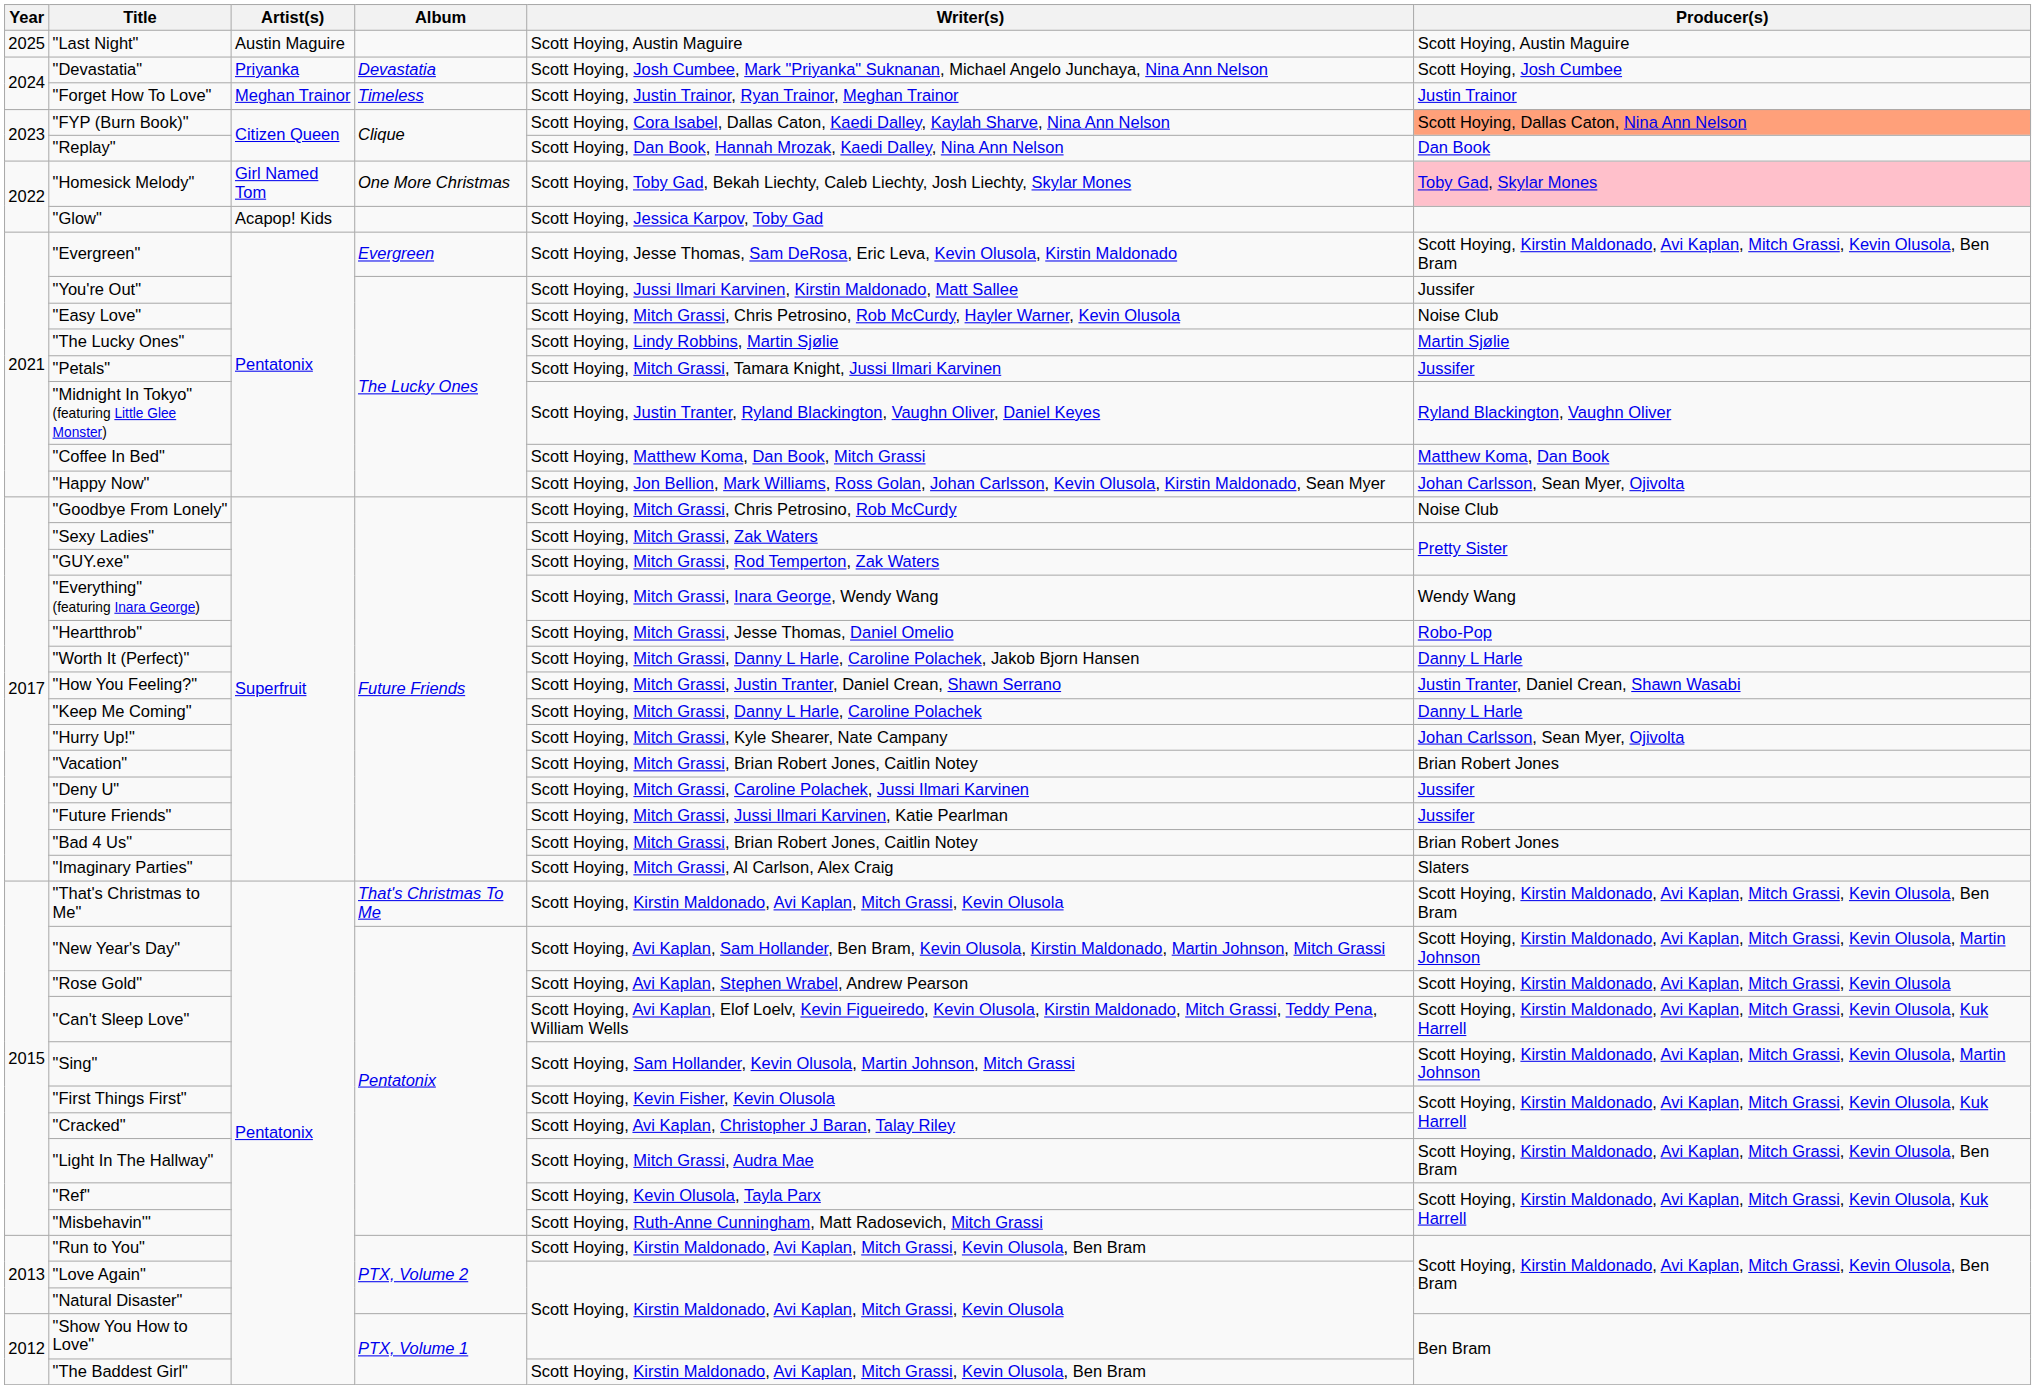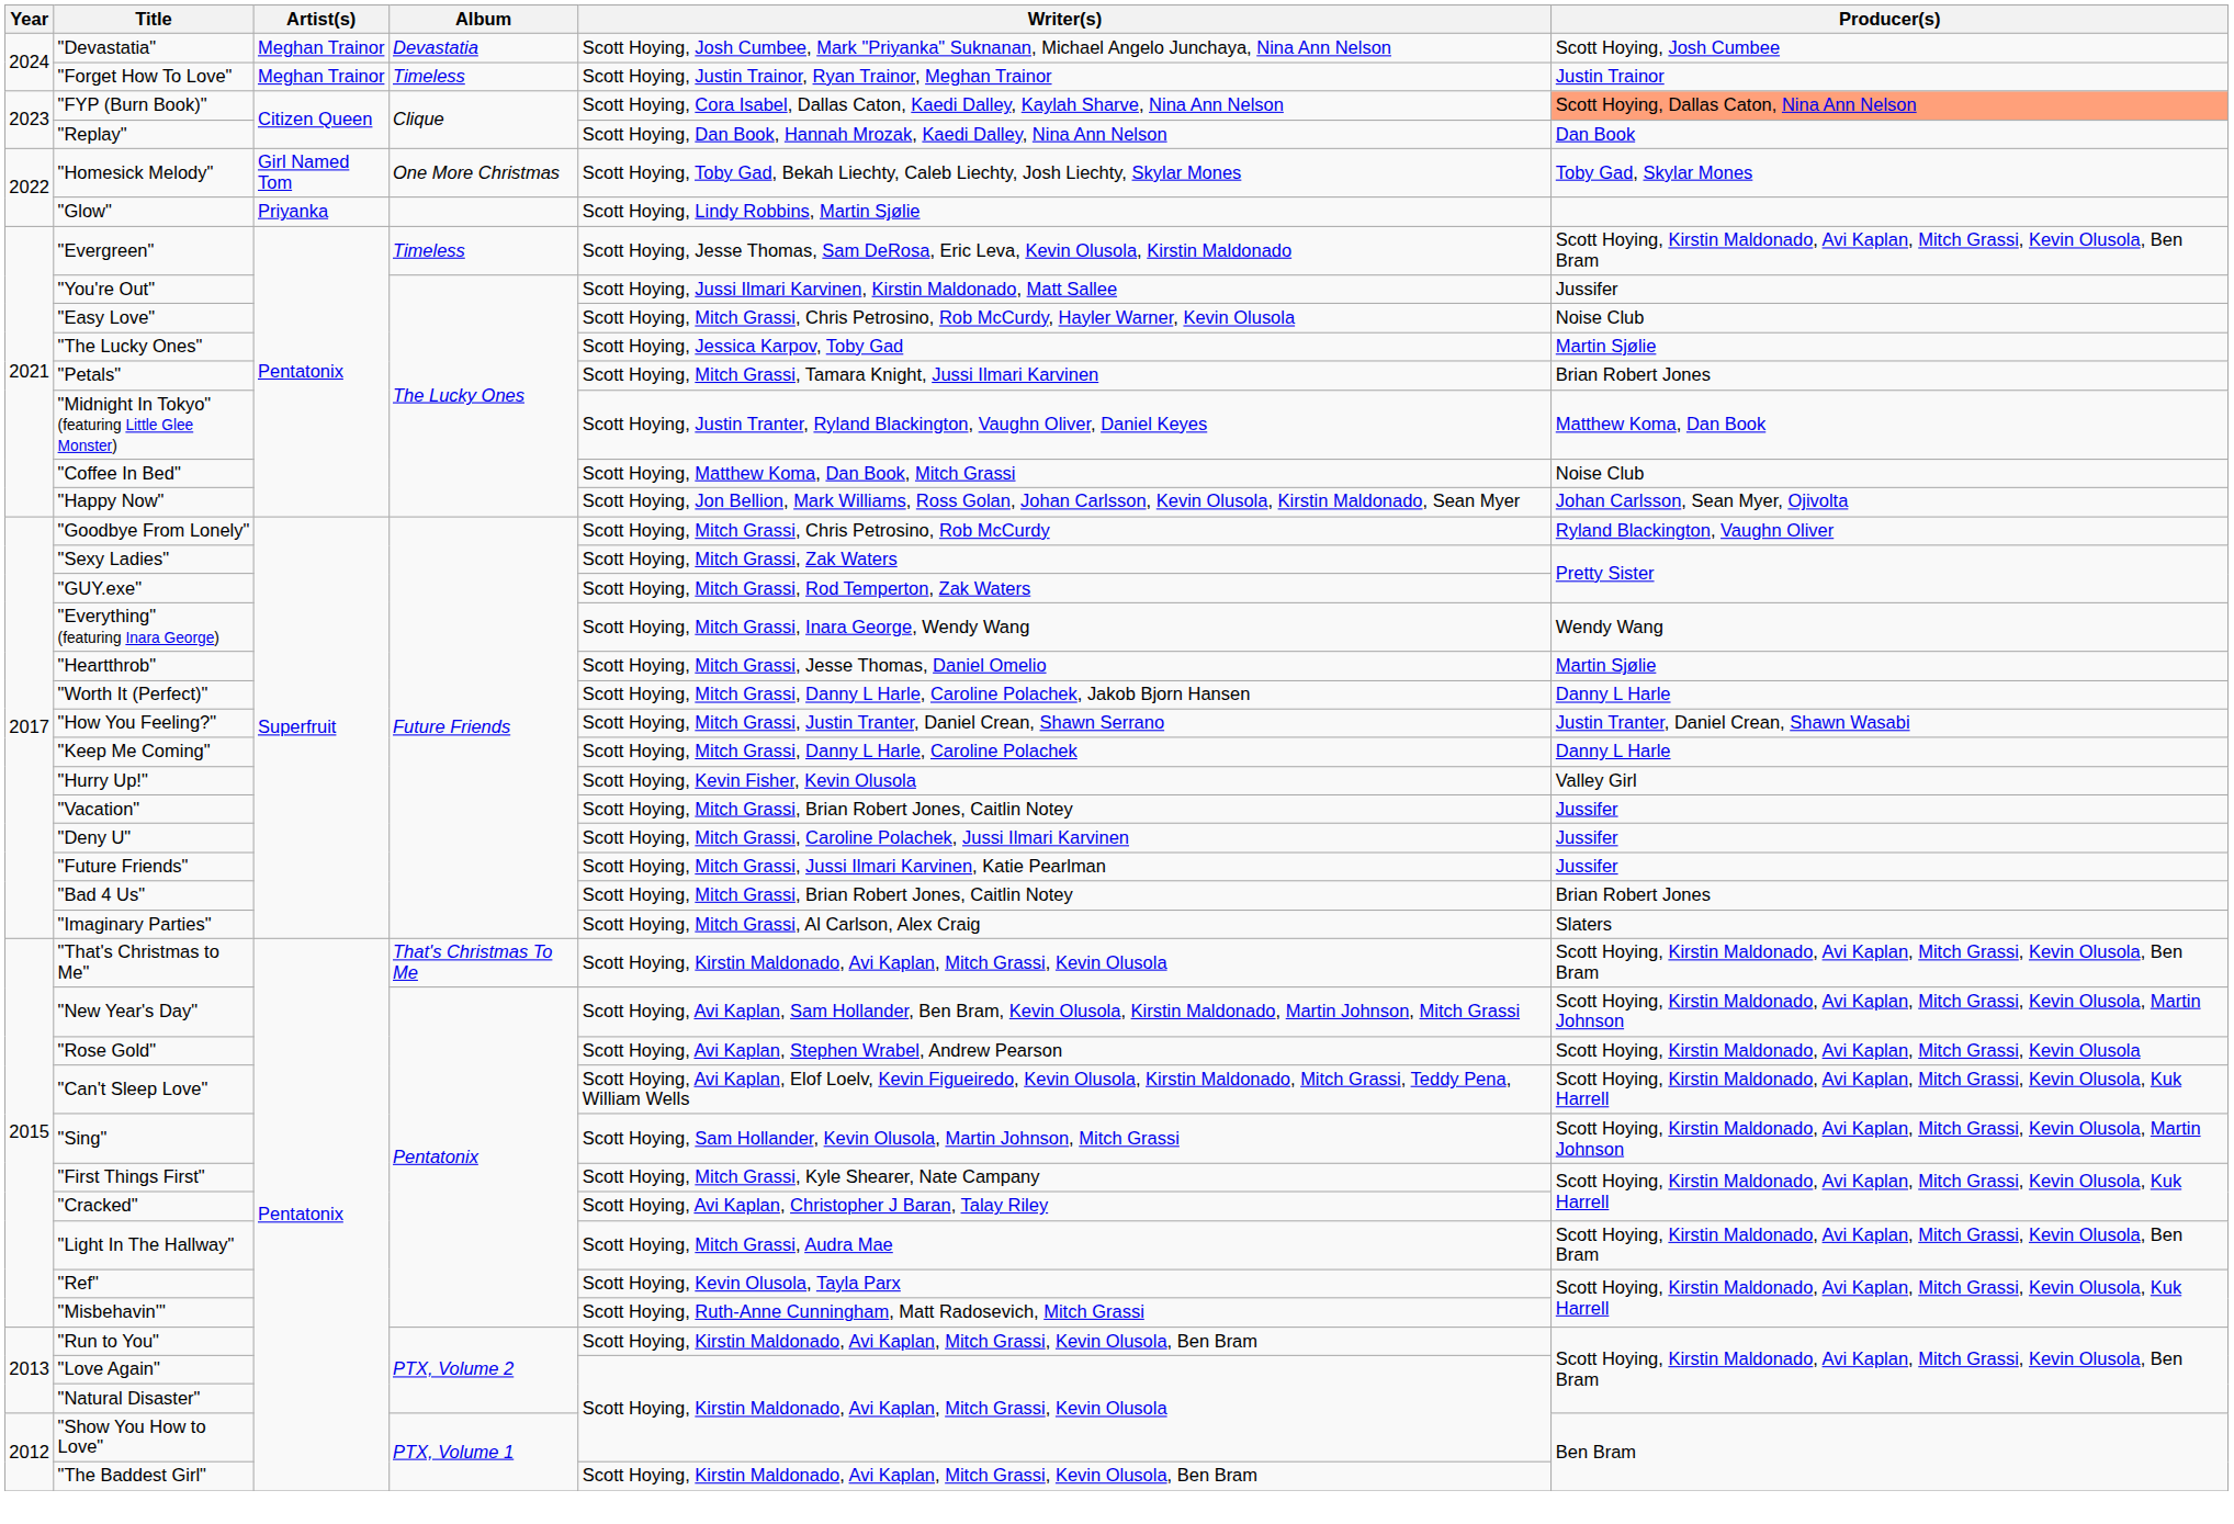 <table class="wikitable plainrowheaders" style="text-align:left;">
 <tr>
 <th>Year</th>
 <th>Title</th>
 <th>Artist(s)</th>
 <th>Album</th>
 <th>Writer(s)</th>
 <th>Producer(s)</th>
 </tr>
 <tr>
-<td>2025</td>
-<td>"Last Night"</td>
-<td>Austin Maguire</td>
-<td></td>
-<td>Scott Hoying, Austin Maguire</td>
-<td>Scott Hoying, Austin Maguire</td>
-</tr>
-<tr>
 <td rowspan="2">2024</td>
 <td>"Devastatia"</td>
-<td><a href='#'>Priyanka</a></td>
+<td><a href='#'>Meghan Trainor</a></td>
 <td><em><a href='#'>Devastatia</a></em></td>
 <td>Scott Hoying, <a href='#'>Josh Cumbee</a>, <a href='#'>Mark "Priyanka" Suknanan</a>, Michael Angelo Junchaya, <a href='#'>Nina Ann Nelson</a></td>
 <td>Scott Hoying, <a href='#'>Josh Cumbee</a></td>
 </tr>
 <tr>
 <td>"Forget How To Love"</td>
 <td><a href='#'>Meghan Trainor</a></td>
 <td><em><a href='#'>Timeless</a></em></td>
 <td>Scott Hoying, <a href='#'>Justin Trainor</a>, <a href='#'>Ryan Trainor</a>, <a href='#'>Meghan Trainor</a></td>
 <td><a href='#'>Justin Trainor</a></td>
 </tr>
 <tr>
 <td rowspan="2">2023</td>
 <td>"FYP (Burn Book)"</td>
 <td rowspan="2"><a href='#'>Citizen Queen</a></td>
 <td rowspan="2"><em>Clique</em></td>
 <td>Scott Hoying, <a href='#'>Cora Isabel</a>, Dallas Caton, <a href='#'>Kaedi Dalley</a>, <a href='#'>Kaylah Sharve</a>, <a href='#'>Nina Ann Nelson</a></td>
 <td style="background: lightsalmon;">Scott Hoying, Dallas Caton, <a href='#'>Nina Ann Nelson</a></td>
 </tr>
 <tr>
 <td>"Replay"</td>
 <td>Scott Hoying, <a href='#'>Dan Book</a>, <a href='#'>Hannah Mrozak</a>, <a href='#'>Kaedi Dalley</a>, <a href='#'>Nina Ann Nelson</a></td>
 <td><a href='#'>Dan Book</a></td>
 </tr>
 <tr>
 <td rowspan="2">2022</td>
 <td>"Homesick Melody"</td>
 <td><a href='#'>Girl Named Tom</a></td>
 <td><em>One More Christmas</em></td>
 <td>Scott Hoying, <a href='#'>Toby Gad</a>, Bekah Liechty, Caleb Liechty, Josh Liechty, <a href='#'>Skylar Mones</a></td>
-<td style="background: pink;"><a href='#'>Toby Gad</a>, <a href='#'>Skylar Mones</a></td>
+<td><a href='#'>Toby Gad</a>, <a href='#'>Skylar Mones</a></td>
 </tr>
 <tr>
 <td>"Glow"</td>
-<td>Acapop! Kids</td>
+<td><a href='#'>Priyanka</a></td>
 <td></td>
-<td>Scott Hoying, <a href='#'>Jessica Karpov</a>, <a href='#'>Toby Gad</a></td>
+<td>Scott Hoying, <a href='#'>Lindy Robbins</a>, <a href='#'>Martin Sjølie</a></td>
 <td></td>
 </tr>
 <tr>
 <td rowspan="8">2021</td>
 <td>"Evergreen"</td>
 <td rowspan="8"><a href='#'>Pentatonix</a></td>
-<td><a href='#'><em>Evergreen</em></a></td>
+<td><em><a href='#'>Timeless</a></em></td>
 <td>Scott Hoying, Jesse Thomas, <a href='#'>Sam DeRosa</a>, Eric Leva, <a href='#'>Kevin Olusola</a>, <a href='#'>Kirstin Maldonado</a></td>
 <td>Scott Hoying, <a href='#'>Kirstin Maldonado</a>, <a href='#'>Avi Kaplan</a>, <a href='#'>Mitch Grassi</a>, <a href='#'>Kevin Olusola</a>, Ben Bram</td>
 </tr>
 <tr>
 <td>"You're Out"</td>
 <td rowspan="7"><a href='#'><em>The Lucky Ones</em></a></td>
 <td>Scott Hoying, <a href='#'>Jussi Ilmari Karvinen</a>, <a href='#'>Kirstin Maldonado</a>, <a href='#'>Matt Sallee</a></td>
 <td>Jussifer</td>
 </tr>
 <tr>
 <td>"Easy Love"</td>
 <td>Scott Hoying, <a href='#'>Mitch Grassi</a>, Chris Petrosino, <a href='#'>Rob McCurdy</a>, <a href='#'>Hayler Warner</a>, <a href='#'>Kevin Olusola</a></td>
 <td>Noise Club</td>
 </tr>
 <tr>
 <td>"The Lucky Ones"</td>
-<td>Scott Hoying, <a href='#'>Lindy Robbins</a>, <a href='#'>Martin Sjølie</a></td>
+<td>Scott Hoying, <a href='#'>Jessica Karpov</a>, <a href='#'>Toby Gad</a></td>
 <td><a href='#'>Martin Sjølie</a></td>
 </tr>
 <tr>
 <td>"Petals"</td>
 <td>Scott Hoying, <a href='#'>Mitch Grassi</a>, Tamara Knight, <a href='#'>Jussi Ilmari Karvinen</a></td>
-<td><a href='#'>Jussifer</a></td>
+<td>Brian Robert Jones</td>
 </tr>
 <tr>
 <td>"Midnight In Tokyo"<br><small>(featuring <a href='#'>Little Glee Monster</a>)</small></td>
 <td>Scott Hoying, <a href='#'>Justin Tranter</a>, <a href='#'>Ryland Blackington</a>, <a href='#'>Vaughn Oliver</a>, <a href='#'>Daniel Keyes</a></td>
-<td><a href='#'>Ryland Blackington</a>, <a href='#'>Vaughn Oliver</a></td>
+<td><a href='#'>Matthew Koma</a>, <a href='#'>Dan Book</a></td>
 </tr>
 <tr>
 <td>"Coffee In Bed"</td>
 <td>Scott Hoying, <a href='#'>Matthew Koma</a>, <a href='#'>Dan Book</a>, <a href='#'>Mitch Grassi</a></td>
-<td><a href='#'>Matthew Koma</a>, <a href='#'>Dan Book</a></td>
+<td>Noise Club</td>
 </tr>
 <tr>
 <td>"Happy Now"</td>
 <td>Scott Hoying, <a href='#'>Jon Bellion</a>, <a href='#'>Mark Williams</a>, <a href='#'>Ross Golan</a>, <a href='#'>Johan Carlsson</a>, <a href='#'>Kevin Olusola</a>, <a href='#'>Kirstin Maldonado</a>, Sean Myer</td>
 <td><a href='#'>Johan Carlsson</a>, Sean Myer, <a href='#'>Ojivolta</a></td>
 </tr>
 <tr>
 <td rowspan="14">2017</td>
 <td>"Goodbye From Lonely"</td>
 <td rowspan="14"><a href='#'>Superfruit</a></td>
 <td rowspan="14"><em><a href='#'>Future Friends</a></em></td>
 <td>Scott Hoying, <a href='#'>Mitch Grassi</a>, Chris Petrosino, <a href='#'>Rob McCurdy</a></td>
-<td>Noise Club</td>
+<td><a href='#'>Ryland Blackington</a>, <a href='#'>Vaughn Oliver</a></td>
 </tr>
 <tr>
 <td>"Sexy Ladies"</td>
 <td>Scott Hoying, <a href='#'>Mitch Grassi</a>, <a href='#'>Zak Waters</a></td>
 <td rowspan="2"><a href='#'>Pretty Sister</a></td>
 </tr>
 <tr>
 <td>"GUY.exe"</td>
 <td>Scott Hoying, <a href='#'>Mitch Grassi</a>, <a href='#'>Rod Temperton</a>, <a href='#'>Zak Waters</a></td>
 </tr>
 <tr>
 <td>"Everything"<br><small>(featuring <a href='#'>Inara George</a>)</small></td>
 <td>Scott Hoying, <a href='#'>Mitch Grassi</a>, <a href='#'>Inara George</a>, Wendy Wang</td>
 <td>Wendy Wang</td>
 </tr>
 <tr>
 <td>"Heartthrob"</td>
 <td>Scott Hoying, <a href='#'>Mitch Grassi</a>, Jesse Thomas, <a href='#'>Daniel Omelio</a></td>
-<td><a href='#'>Robo-Pop</a></td>
+<td><a href='#'>Martin Sjølie</a></td>
 </tr>
 <tr>
 <td>"Worth It (Perfect)"</td>
 <td>Scott Hoying, <a href='#'>Mitch Grassi</a>, <a href='#'>Danny L Harle</a>, <a href='#'>Caroline Polachek</a>, Jakob Bjorn Hansen</td>
 <td><a href='#'>Danny L Harle</a></td>
 </tr>
 <tr>
 <td>"How You Feeling?"</td>
 <td>Scott Hoying, <a href='#'>Mitch Grassi</a>, <a href='#'>Justin Tranter</a>, Daniel Crean, <a href='#'>Shawn Serrano</a></td>
 <td><a href='#'>Justin Tranter</a>, Daniel Crean, <a href='#'>Shawn Wasabi</a></td>
 </tr>
 <tr>
 <td>"Keep Me Coming"</td>
 <td>Scott Hoying, <a href='#'>Mitch Grassi</a>, <a href='#'>Danny L Harle</a>, <a href='#'>Caroline Polachek</a></td>
 <td><a href='#'>Danny L Harle</a></td>
 </tr>
 <tr>
 <td>"Hurry Up!"</td>
-<td>Scott Hoying, <a href='#'>Mitch Grassi</a>, Kyle Shearer, Nate Campany</td>
-<td><a href='#'>Johan Carlsson</a>, Sean Myer, <a href='#'>Ojivolta</a></td>
+<td>Scott Hoying, <a href='#'>Kevin Fisher</a>, <a href='#'>Kevin Olusola</a></td>
+<td>Valley Girl</td>
 </tr>
 <tr>
 <td>"Vacation"</td>
 <td>Scott Hoying, <a href='#'>Mitch Grassi</a>, Brian Robert Jones, Caitlin Notey</td>
-<td>Brian Robert Jones</td>
+<td><a href='#'>Jussifer</a></td>
 </tr>
 <tr>
 <td>"Deny U"</td>
 <td>Scott Hoying, <a href='#'>Mitch Grassi</a>, <a href='#'>Caroline Polachek</a>, <a href='#'>Jussi Ilmari Karvinen</a></td>
 <td><a href='#'>Jussifer</a></td>
 </tr>
 <tr>
 <td>"Future Friends"</td>
 <td>Scott Hoying, <a href='#'>Mitch Grassi</a>, <a href='#'>Jussi Ilmari Karvinen</a>, Katie Pearlman</td>
 <td><a href='#'>Jussifer</a></td>
 </tr>
 <tr>
 <td>"Bad 4 Us"</td>
 <td>Scott Hoying, <a href='#'>Mitch Grassi</a>, Brian Robert Jones, Caitlin Notey</td>
 <td>Brian Robert Jones</td>
 </tr>
 <tr>
 <td>"Imaginary Parties"</td>
 <td>Scott Hoying, <a href='#'>Mitch Grassi</a>, Al Carlson, Alex Craig</td>
 <td>Slaters</td>
 </tr>
 <tr>
 <td rowspan="10">2015</td>
 <td>"That's Christmas to Me"</td>
 <td rowspan="15"><a href='#'>Pentatonix</a></td>
 <td><em><a href='#'>That's Christmas To Me</a></em></td>
 <td>Scott Hoying, <a href='#'>Kirstin Maldonado</a>, <a href='#'>Avi Kaplan</a>, <a href='#'>Mitch Grassi</a>, <a href='#'>Kevin Olusola</a></td>
 <td>Scott Hoying, <a href='#'>Kirstin Maldonado</a>, <a href='#'>Avi Kaplan</a>, <a href='#'>Mitch Grassi</a>, <a href='#'>Kevin Olusola</a>, Ben Bram</td>
 </tr>
 <tr>
 <td>"New Year's Day"</td>
 <td rowspan="9"><a href='#'><em>Pentatonix</em></a></td>
 <td>Scott Hoying, <a href='#'>Avi Kaplan</a>, <a href='#'>Sam Hollander</a>, Ben Bram, <a href='#'>Kevin Olusola</a>, <a href='#'>Kirstin Maldonado</a>, <a href='#'>Martin Johnson</a>, <a href='#'>Mitch Grassi</a></td>
 <td>Scott Hoying, <a href='#'>Kirstin Maldonado</a>, <a href='#'>Avi Kaplan</a>, <a href='#'>Mitch Grassi</a>, <a href='#'>Kevin Olusola</a>, <a href='#'>Martin Johnson</a></td>
 </tr>
 <tr>
 <td>"Rose Gold"</td>
 <td>Scott Hoying, <a href='#'>Avi Kaplan</a>, <a href='#'>Stephen Wrabel</a>, Andrew Pearson</td>
 <td>Scott Hoying, <a href='#'>Kirstin Maldonado</a>, <a href='#'>Avi Kaplan</a>, <a href='#'>Mitch Grassi</a>, <a href='#'>Kevin Olusola</a></td>
 </tr>
 <tr>
 <td>"Can't Sleep Love"</td>
 <td>Scott Hoying, <a href='#'>Avi Kaplan</a>, Elof Loelv, <a href='#'>Kevin Figueiredo</a>, <a href='#'>Kevin Olusola</a>, <a href='#'>Kirstin Maldonado</a>, <a href='#'>Mitch Grassi</a>, <a href='#'>Teddy Pena</a>, William Wells</td>
 <td>Scott Hoying, <a href='#'>Kirstin Maldonado</a>, <a href='#'>Avi Kaplan</a>, <a href='#'>Mitch Grassi</a>, <a href='#'>Kevin Olusola</a>, <a href='#'>Kuk Harrell</a></td>
 </tr>
 <tr>
 <td>"Sing"</td>
 <td>Scott Hoying, <a href='#'>Sam Hollander</a>, <a href='#'>Kevin Olusola</a>, <a href='#'>Martin Johnson</a>, <a href='#'>Mitch Grassi</a></td>
 <td>Scott Hoying, <a href='#'>Kirstin Maldonado</a>, <a href='#'>Avi Kaplan</a>, <a href='#'>Mitch Grassi</a>, <a href='#'>Kevin Olusola</a>, <a href='#'>Martin Johnson</a></td>
 </tr>
 <tr>
 <td>"First Things First"</td>
-<td>Scott Hoying, <a href='#'>Kevin Fisher</a>, <a href='#'>Kevin Olusola</a></td>
+<td>Scott Hoying, <a href='#'>Mitch Grassi</a>, Kyle Shearer, Nate Campany</td>
 <td rowspan="2">Scott Hoying, <a href='#'>Kirstin Maldonado</a>, <a href='#'>Avi Kaplan</a>, <a href='#'>Mitch Grassi</a>, <a href='#'>Kevin Olusola</a>, <a href='#'>Kuk Harrell</a></td>
 </tr>
 <tr>
 <td>"Cracked"</td>
 <td>Scott Hoying, <a href='#'>Avi Kaplan</a>, <a href='#'>Christopher J Baran</a>, <a href='#'>Talay Riley</a></td>
 </tr>
 <tr>
 <td>"Light In The Hallway"</td>
 <td>Scott Hoying, <a href='#'>Mitch Grassi</a>, <a href='#'>Audra Mae</a></td>
 <td>Scott Hoying, <a href='#'>Kirstin Maldonado</a>, <a href='#'>Avi Kaplan</a>, <a href='#'>Mitch Grassi</a>, <a href='#'>Kevin Olusola</a>, Ben Bram</td>
 </tr>
 <tr>
 <td>"Ref"</td>
 <td>Scott Hoying, <a href='#'>Kevin Olusola</a>, <a href='#'>Tayla Parx</a></td>
 <td rowspan="2">Scott Hoying, <a href='#'>Kirstin Maldonado</a>, <a href='#'>Avi Kaplan</a>, <a href='#'>Mitch Grassi</a>, <a href='#'>Kevin Olusola</a>, <a href='#'>Kuk Harrell</a></td>
 </tr>
 <tr>
 <td>"Misbehavin'"</td>
 <td>Scott Hoying, <a href='#'>Ruth-Anne Cunningham</a>, Matt Radosevich, <a href='#'>Mitch Grassi</a></td>
 </tr>
 <tr>
 <td rowspan="3">2013</td>
 <td>"Run to You"</td>
 <td rowspan="3"><a href='#'><em>PTX, Volume 2</em></a></td>
 <td>Scott Hoying, <a href='#'>Kirstin Maldonado</a>, <a href='#'>Avi Kaplan</a>, <a href='#'>Mitch Grassi</a>, <a href='#'>Kevin Olusola</a>, Ben Bram</td>
 <td rowspan="3">Scott Hoying, <a href='#'>Kirstin Maldonado</a>, <a href='#'>Avi Kaplan</a>, <a href='#'>Mitch Grassi</a>, <a href='#'>Kevin Olusola</a>, Ben Bram</td>
 </tr>
 <tr>
 <td>"Love Again"</td>
 <td rowspan="3">Scott Hoying, <a href='#'>Kirstin Maldonado</a>, <a href='#'>Avi Kaplan</a>, <a href='#'>Mitch Grassi</a>, <a href='#'>Kevin Olusola</a></td>
 </tr>
 <tr>
 <td>"Natural Disaster"</td>
 </tr>
 <tr>
 <td rowspan="2">2012</td>
 <td>"Show You How to Love"</td>
 <td rowspan="2"><a href='#'><em>PTX, Volume 1</em></a></td>
 <td rowspan="2">Ben Bram</td>
 </tr>
 <tr>
 <td>"The Baddest Girl"</td>
 <td>Scott Hoying, <a href='#'>Kirstin Maldonado</a>, <a href='#'>Avi Kaplan</a>, <a href='#'>Mitch Grassi</a>, <a href='#'>Kevin Olusola</a>, Ben Bram</td>
 </tr>
 </table>
